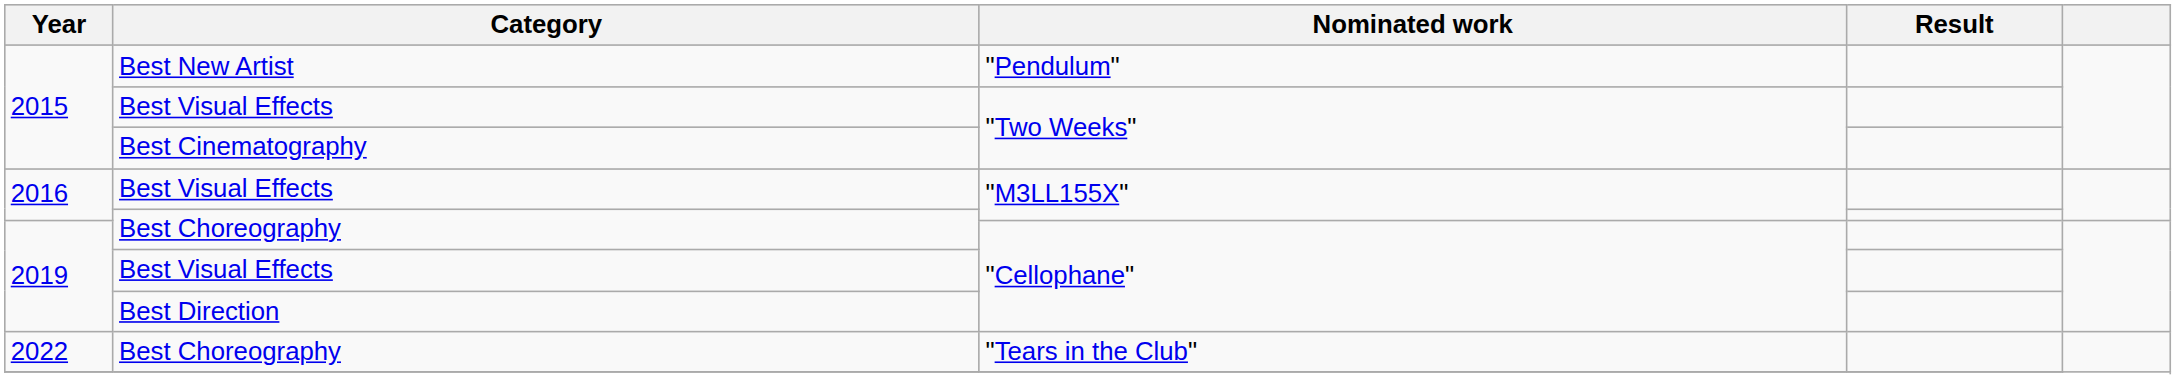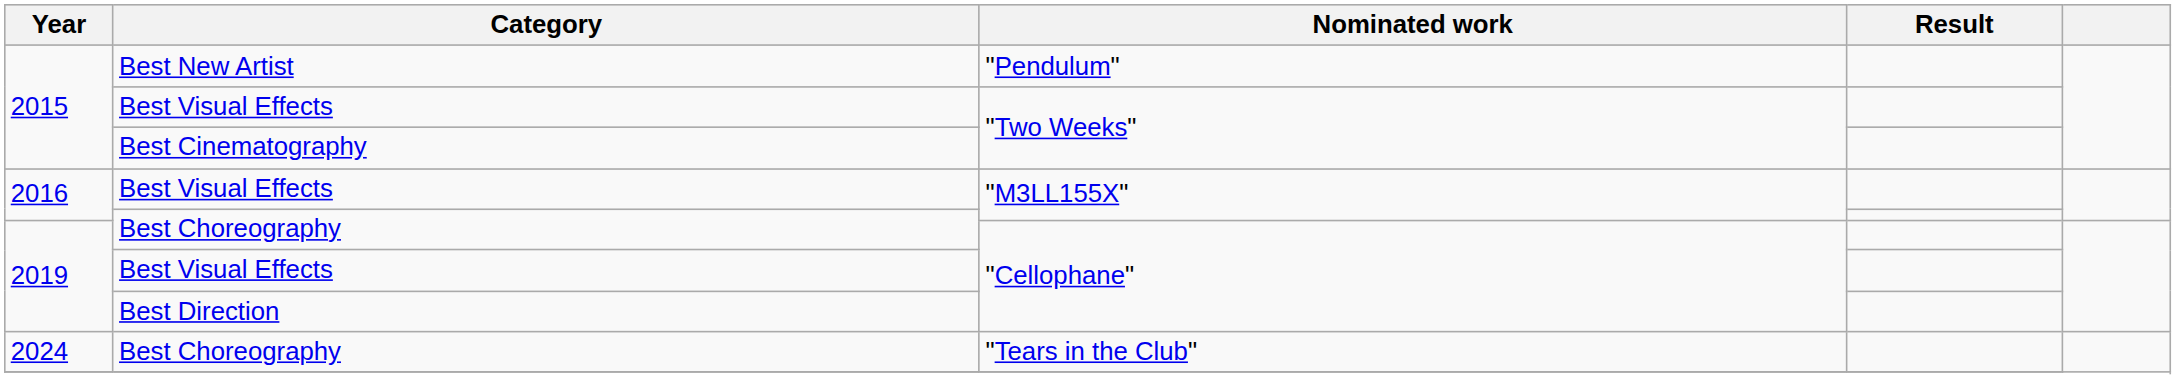 <table class="wikitable" style="width:85%;">
 <tr>
 <th width=5%>Year</th>
 <th style="width:40%;">Category</th>
 <th style="width:40%;">Nominated work</th>
 <th style="width:10%;">Result</th>
 <th width=5%></th>
 </tr>
 <tr>
 <td rowspan="3"><a href='#'>2015</a></td>
 <td><a href='#'>Best New Artist</a></td>
 <td>"<a href='#'>Pendulum</a>"</td>
 <td></td>
 <td rowspan=3></td>
 </tr>
 <tr>
 <td><a href='#'>Best Visual Effects</a></td>
 <td rowspan="2">"<a href='#'>Two Weeks</a>"</td>
 <td></td>
 </tr>
 <tr>
 <td><a href='#'>Best Cinematography</a></td>
 <td></td>
 </tr>
 <tr>
 <td rowspan="2"><a href='#'>2016</a></td>
 <td><a href='#'>Best Visual Effects</a></td>
 <td rowspan="2">"<a href='#'>M3LL155X</a>"</td>
 <td></td>
 <td rowspan="2"></td>
 </tr>
 <tr>
 <td rowspan=2><a href='#'>Best Choreography</a></td>
 <td></td>
 </tr>
 <tr>
 <td rowspan="3"><a href='#'>2019</a></td>
 <td rowspan="3">"<a href='#'>Cellophane</a>"</td>
 <td></td>
 <td rowspan=3></td>
 </tr>
 <tr>
 <td><a href='#'>Best Visual Effects</a></td>
 <td></td>
 </tr>
 <tr>
 <td><a href='#'>Best Direction</a></td>
 <td></td>
 </tr>
 <tr>
-<td><a href='#'>2022</a></td>
+<td><a href='#'>2024</a></td>
 <td><a href='#'>Best Choreography</a></td>
 <td>"<a href='#'>Tears in the Club</a>" </td>
 <td></td>
 <td rowspan="7" style="text-align:center;"></td>
 </tr>
 <tr>
 </tr>
 </table>
